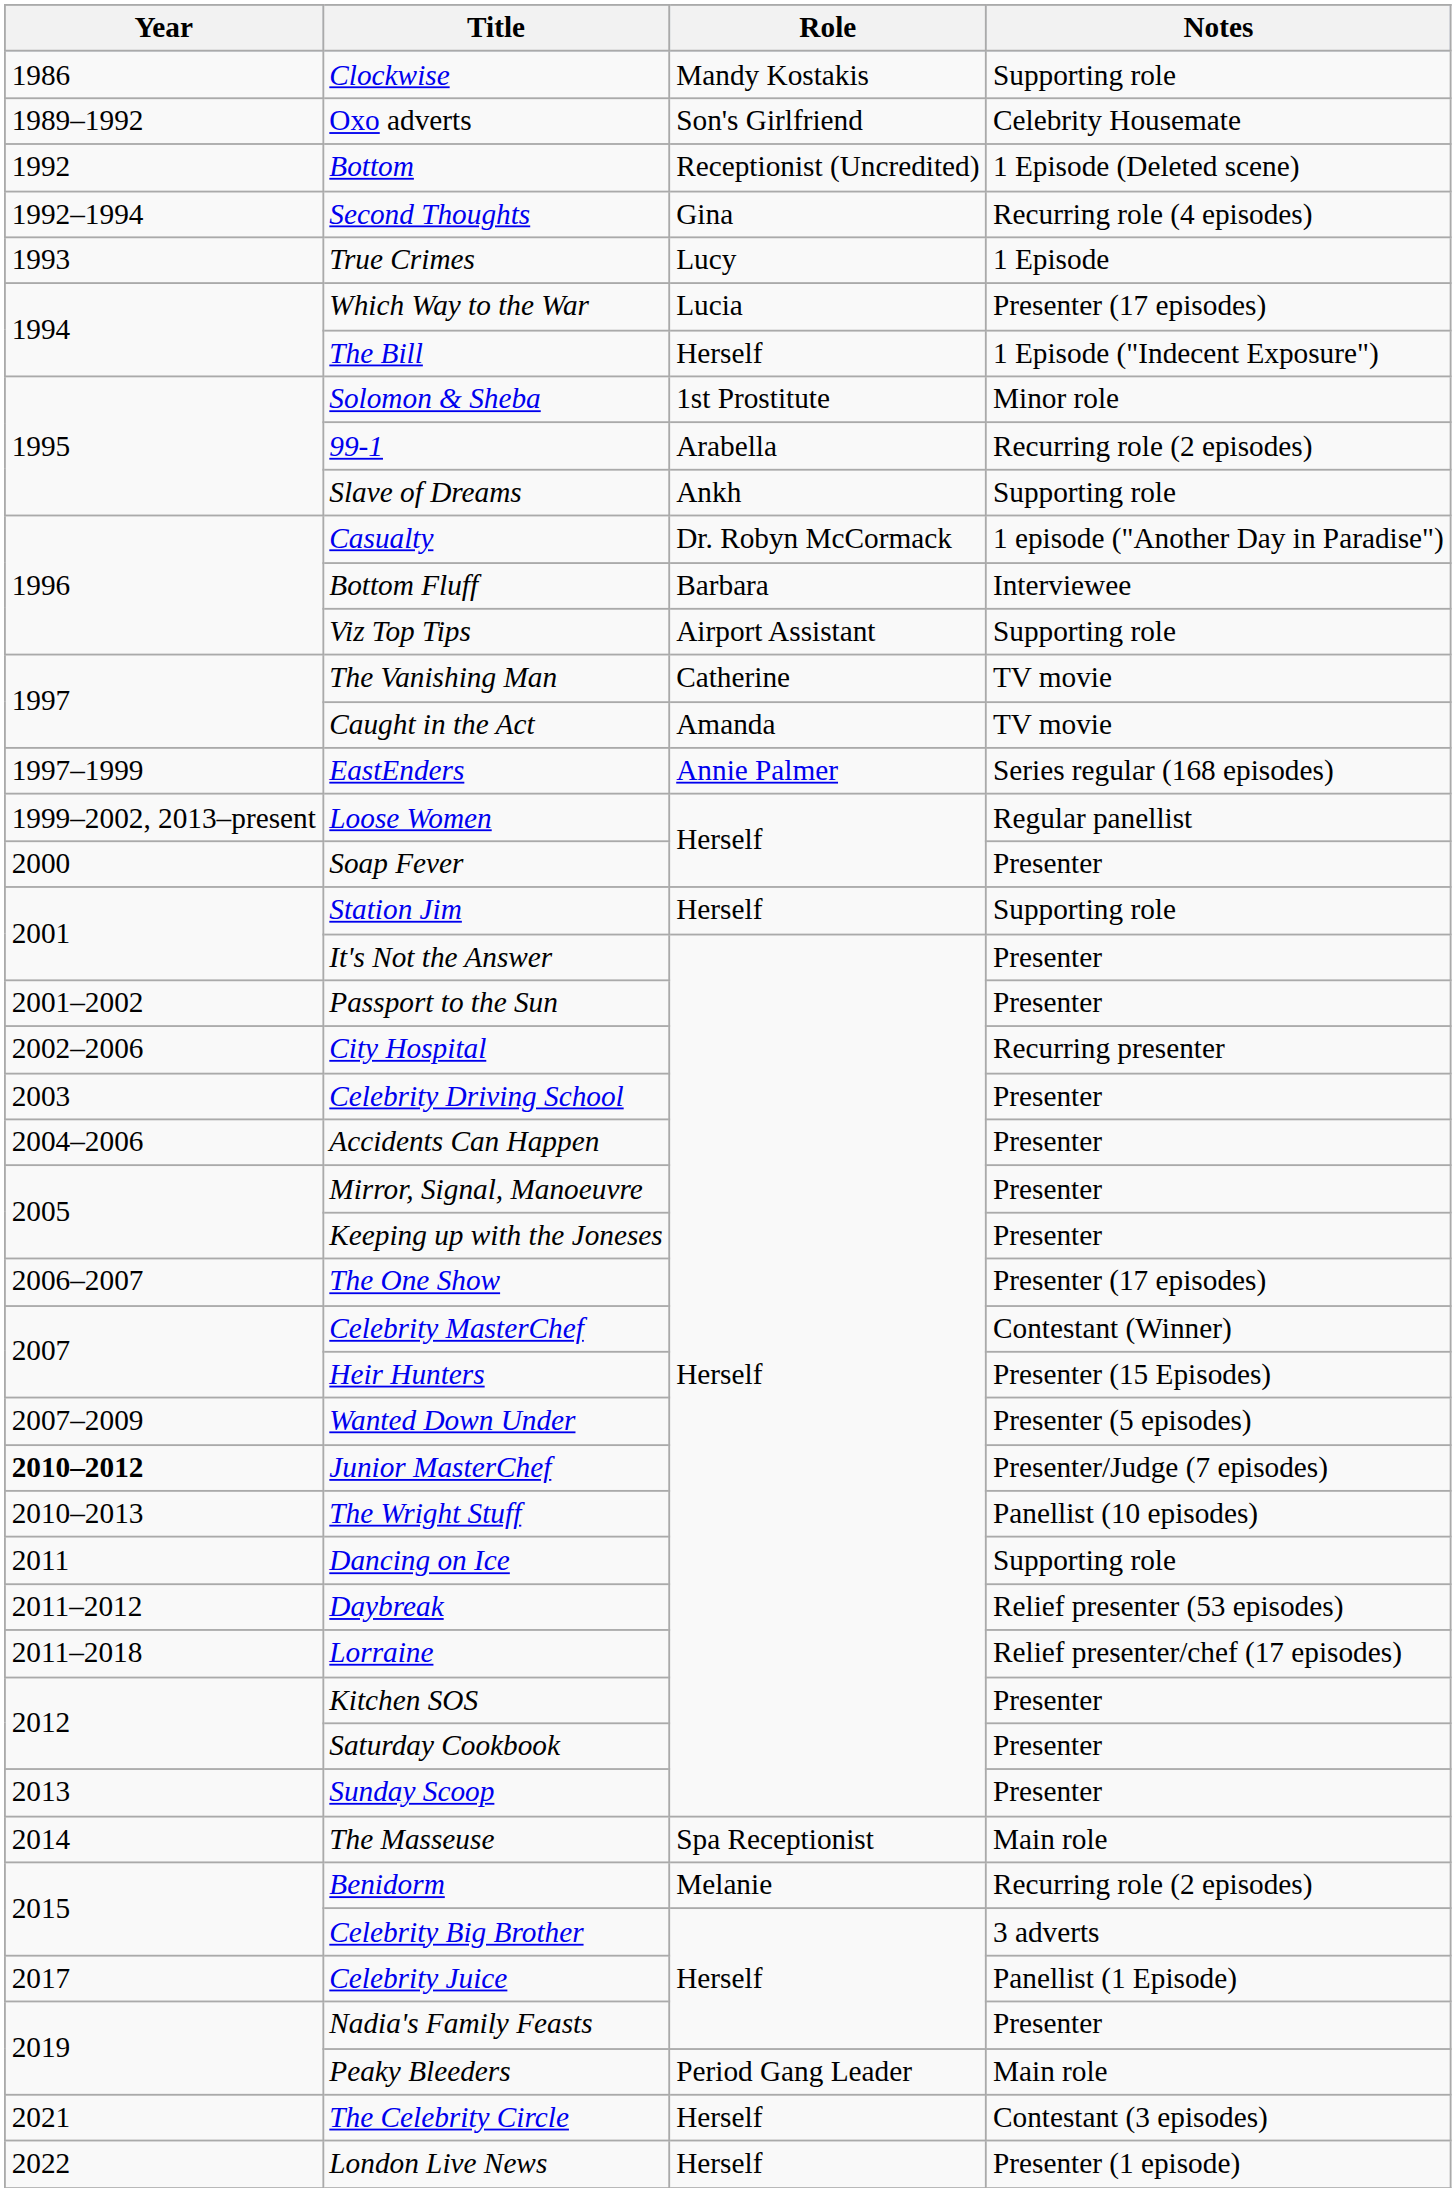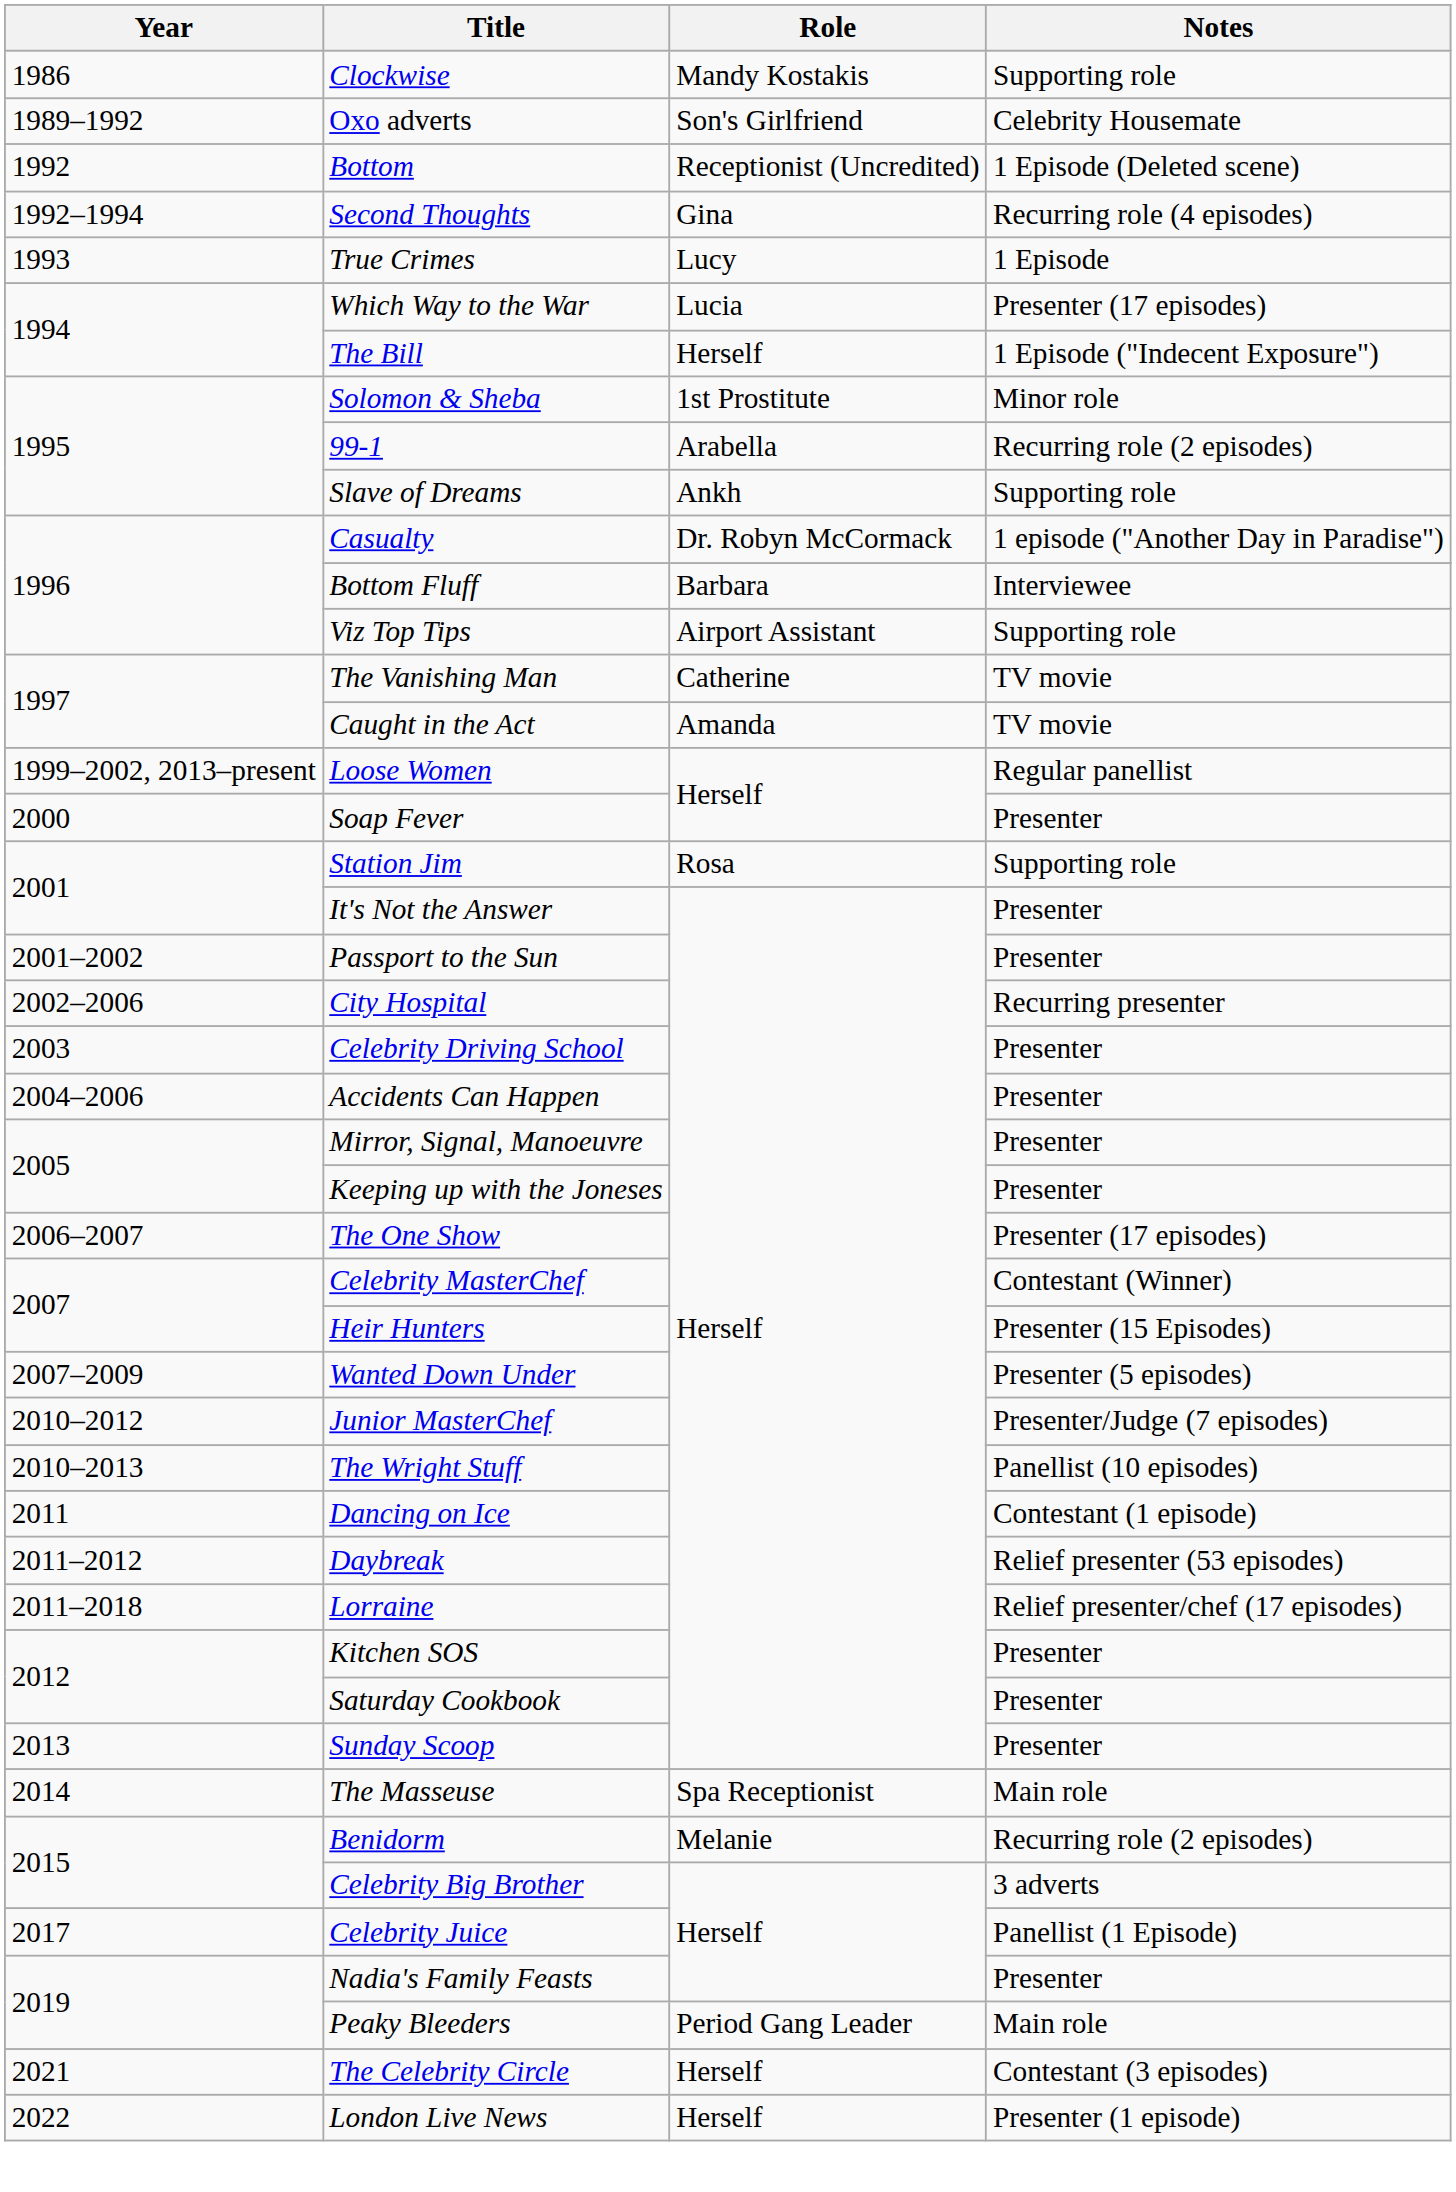 <table class="wikitable">
 <tr style="background:#b0c4de; text-align:center;">
 <th>Year</th>
 <th>Title</th>
 <th>Role</th>
 <th>Notes</th>
 </tr>
 <tr>
 <td>1986</td>
 <td><em><a href='#'>Clockwise</a></em></td>
 <td>Mandy Kostakis</td>
 <td>Supporting role</td>
 </tr>
 <tr>
 <td>1989–1992</td>
 <td><a href='#'>Oxo</a> adverts</td>
 <td>Son's Girlfriend</td>
 <td>Celebrity Housemate</td>
 </tr>
 <tr>
 <td>1992</td>
 <td><em><a href='#'>Bottom</a></em></td>
 <td>Receptionist (Uncredited)</td>
 <td>1 Episode (Deleted scene)</td>
 </tr>
 <tr>
 <td>1992–1994</td>
 <td><em><a href='#'>Second Thoughts</a></em></td>
 <td>Gina</td>
 <td>Recurring role (4 episodes)</td>
 </tr>
 <tr>
 <td>1993</td>
 <td><em>True Crimes</em></td>
 <td>Lucy</td>
 <td>1 Episode</td>
 </tr>
 <tr>
 <td rowspan=2>1994</td>
 <td><em>Which Way to the War</em></td>
 <td>Lucia</td>
 <td>Presenter (17 episodes)</td>
 </tr>
 <tr>
 <td><em><a href='#'>The Bill</a></em></td>
 <td>Herself</td>
 <td>1 Episode ("Indecent Exposure")</td>
 </tr>
 <tr>
 <td rowspan=3>1995</td>
 <td><em><a href='#'>Solomon & Sheba</a></em></td>
 <td>1st Prostitute</td>
 <td>Minor role</td>
 </tr>
 <tr>
 <td><em><a href='#'>99-1</a></em></td>
 <td>Arabella</td>
 <td>Recurring role (2 episodes)</td>
 </tr>
 <tr>
 <td><em>Slave of Dreams</em></td>
 <td>Ankh</td>
 <td>Supporting role</td>
 </tr>
 <tr>
 <td rowspan=3>1996</td>
 <td><em><a href='#'>Casualty</a></em></td>
 <td>Dr. Robyn McCormack</td>
 <td>1 episode ("Another Day in Paradise")</td>
 </tr>
 <tr>
 <td><em>Bottom Fluff</em></td>
 <td>Barbara</td>
 <td>Interviewee</td>
 </tr>
 <tr>
 <td><em>Viz Top Tips</em></td>
 <td>Airport Assistant</td>
 <td>Supporting role</td>
 </tr>
 <tr>
 <td rowspan=2>1997</td>
 <td><em>The Vanishing Man</em></td>
 <td>Catherine</td>
 <td>TV movie</td>
 </tr>
 <tr>
 <td><em>Caught in the Act</em></td>
 <td>Amanda</td>
 <td>TV movie</td>
 </tr>
 <tr>
-<td>1997–1999</td>
-<td><em><a href='#'>EastEnders</a></em></td>
-<td><a href='#'>Annie Palmer</a></td>
-<td>Series regular (168 episodes)</td>
-</tr>
-<tr>
 <td>1999–2002, 2013–present</td>
 <td><em><a href='#'>Loose Women</a></em></td>
 <td rowspan=2>Herself</td>
 <td>Regular panellist</td>
 </tr>
 <tr>
 <td>2000</td>
 <td><em>Soap Fever</em></td>
 <td>Presenter</td>
 </tr>
 <tr>
 <td rowspan=2>2001</td>
 <td><em><a href='#'>Station Jim</a></em></td>
-<td>Herself</td>
+<td>Rosa</td>
 <td>Supporting role</td>
 </tr>
 <tr>
 <td><em>It's Not the Answer</em></td>
 <td rowspan=19>Herself</td>
 <td>Presenter</td>
 </tr>
 <tr>
 <td>2001–2002</td>
 <td><em>Passport to the Sun</em></td>
 <td>Presenter</td>
 </tr>
 <tr>
 <td>2002–2006</td>
 <td><em><a href='#'>City Hospital</a></em></td>
 <td>Recurring presenter</td>
 </tr>
 <tr>
 <td>2003</td>
 <td><em><a href='#'>Celebrity Driving School</a></em></td>
 <td>Presenter</td>
 </tr>
 <tr>
 <td>2004–2006</td>
 <td><em>Accidents Can Happen</em></td>
 <td>Presenter</td>
 </tr>
 <tr>
 <td rowspan=2>2005</td>
 <td><em>Mirror, Signal, Manoeuvre</em></td>
 <td>Presenter</td>
 </tr>
 <tr>
 <td><em>Keeping up with the Joneses</em></td>
 <td>Presenter</td>
 </tr>
 <tr>
 <td>2006–2007</td>
 <td><em><a href='#'>The One Show</a></em></td>
 <td>Presenter (17 episodes)</td>
 </tr>
 <tr>
 <td rowspan=2>2007</td>
 <td><em><a href='#'>Celebrity MasterChef</a></em></td>
 <td>Contestant (Winner)</td>
 </tr>
 <tr>
 <td><em><a href='#'>Heir Hunters</a></em></td>
 <td>Presenter (15 Episodes)</td>
 </tr>
 <tr>
 <td>2007–2009</td>
 <td><em><a href='#'>Wanted Down Under</a></em></td>
 <td>Presenter (5 episodes)</td>
 </tr>
 <tr>
-<td><strong>2010–2012</strong></td>
+<td>2010–2012</td>
 <td><em><a href='#'>Junior MasterChef</a></em></td>
 <td>Presenter/Judge (7 episodes)</td>
 </tr>
 <tr>
 <td>2010–2013</td>
 <td><em><a href='#'>The Wright Stuff</a></em></td>
 <td>Panellist (10 episodes)</td>
 </tr>
 <tr>
 <td>2011</td>
 <td><em><a href='#'>Dancing on Ice</a></em></td>
-<td>Supporting role</td>
+<td>Contestant (1 episode)</td>
 </tr>
 <tr>
 <td>2011–2012</td>
 <td><em><a href='#'>Daybreak</a></em></td>
 <td>Relief presenter (53 episodes)</td>
 </tr>
 <tr>
 <td>2011–2018</td>
 <td><em><a href='#'>Lorraine</a></em></td>
 <td>Relief presenter/chef (17 episodes)</td>
 </tr>
 <tr>
 <td rowspan=2>2012</td>
 <td><em>Kitchen SOS</em></td>
 <td>Presenter</td>
 </tr>
 <tr>
 <td><em>Saturday Cookbook</em></td>
 <td>Presenter</td>
 </tr>
 <tr>
 <td>2013</td>
 <td><em><a href='#'>Sunday Scoop</a></em></td>
 <td>Presenter</td>
 </tr>
 <tr>
 <td>2014</td>
 <td><em>The Masseuse</em></td>
 <td>Spa Receptionist</td>
 <td>Main role</td>
 </tr>
 <tr>
 <td rowspan=2>2015</td>
 <td><em><a href='#'>Benidorm</a></em></td>
 <td>Melanie</td>
 <td>Recurring role (2 episodes)</td>
 </tr>
 <tr>
 <td><em><a href='#'>Celebrity Big Brother</a></em></td>
 <td rowspan=3>Herself</td>
 <td>3 adverts</td>
 </tr>
 <tr>
 <td>2017</td>
 <td><em><a href='#'>Celebrity Juice</a></em></td>
 <td>Panellist (1 Episode)</td>
 </tr>
 <tr>
 <td rowspan=2>2019</td>
 <td><em>Nadia's Family Feasts</em></td>
 <td>Presenter</td>
 </tr>
 <tr>
 <td><em>Peaky Bleeders</em></td>
 <td>Period Gang Leader</td>
 <td>Main role</td>
 </tr>
 <tr>
 <td>2021</td>
 <td><em><a href='#'>The Celebrity Circle</a></em></td>
 <td>Herself</td>
 <td>Contestant (3 episodes)</td>
 </tr>
 <tr>
 <td>2022</td>
 <td><em>London Live News</em></td>
 <td>Herself</td>
 <td>Presenter (1 episode)</td>
 </tr>
 </table>
